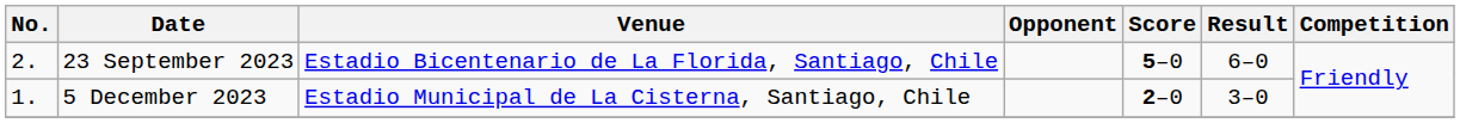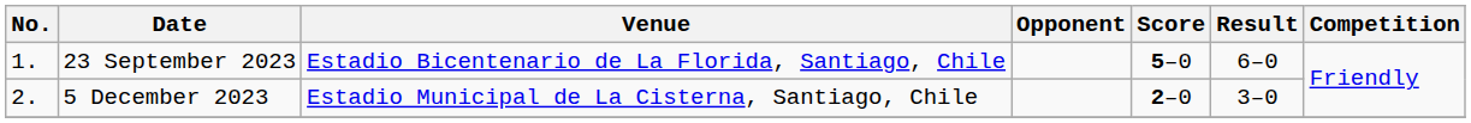 <table class="wikitable">
 <tr>
 <th>No.</th>
 <th>Date</th>
 <th>Venue</th>
 <th>Opponent</th>
 <th>Score</th>
 <th>Result</th>
 <th>Competition</th>
 </tr>
 <tr>
-<td>2.</td>
+<td>1.</td>
 <td>23 September 2023</td>
 <td><a href='#'>Estadio Bicentenario de La Florida</a>, <a href='#'>Santiago</a>, <a href='#'>Chile</a></td>
 <td></td>
 <td align=center><strong>5</strong>–0</td>
 <td align=center>6–0</td>
 <td rowspan=2><a href='#'>Friendly</a></td>
 </tr>
 <tr>
-<td>1.</td>
+<td>2.</td>
 <td>5 December 2023</td>
 <td><a href='#'>Estadio Municipal de La Cisterna</a>, Santiago, Chile</td>
 <td></td>
 <td align=center><strong>2</strong>–0</td>
 <td align=center>3–0</td>
 </tr>
 <tr>
 </tr>
 </table>
